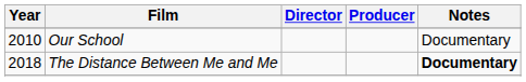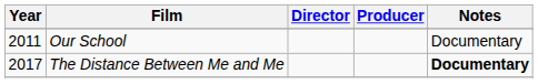 <table class="wikitable sortable">
 <tr>
 <th>Year</th>
 <th>Film</th>
 <th><a href='#'>Director</a></th>
 <th><a href='#'>Producer</a></th>
 <th>Notes</th>
 </tr>
 <tr>
 </tr>
 <tr>
-<td>2010</td>
+<td>2011</td>
 <td><em>Our School</em></td>
 <td style="text-align:center;"></td>
 <td style="text-align:center;"></td>
 <td>Documentary</td>
 </tr>
 <tr>
-<td>2018</td>
+<td>2017</td>
 <td><em>The Distance Between Me and Me </em></td>
 <td style="text-align:center;"></td>
 <td style="text-align:center;"></td>
 <td><strong>Documentary</strong></td>
 </tr>
 <tr>
 </tr>
 <tr>
 </tr>
 </table>
